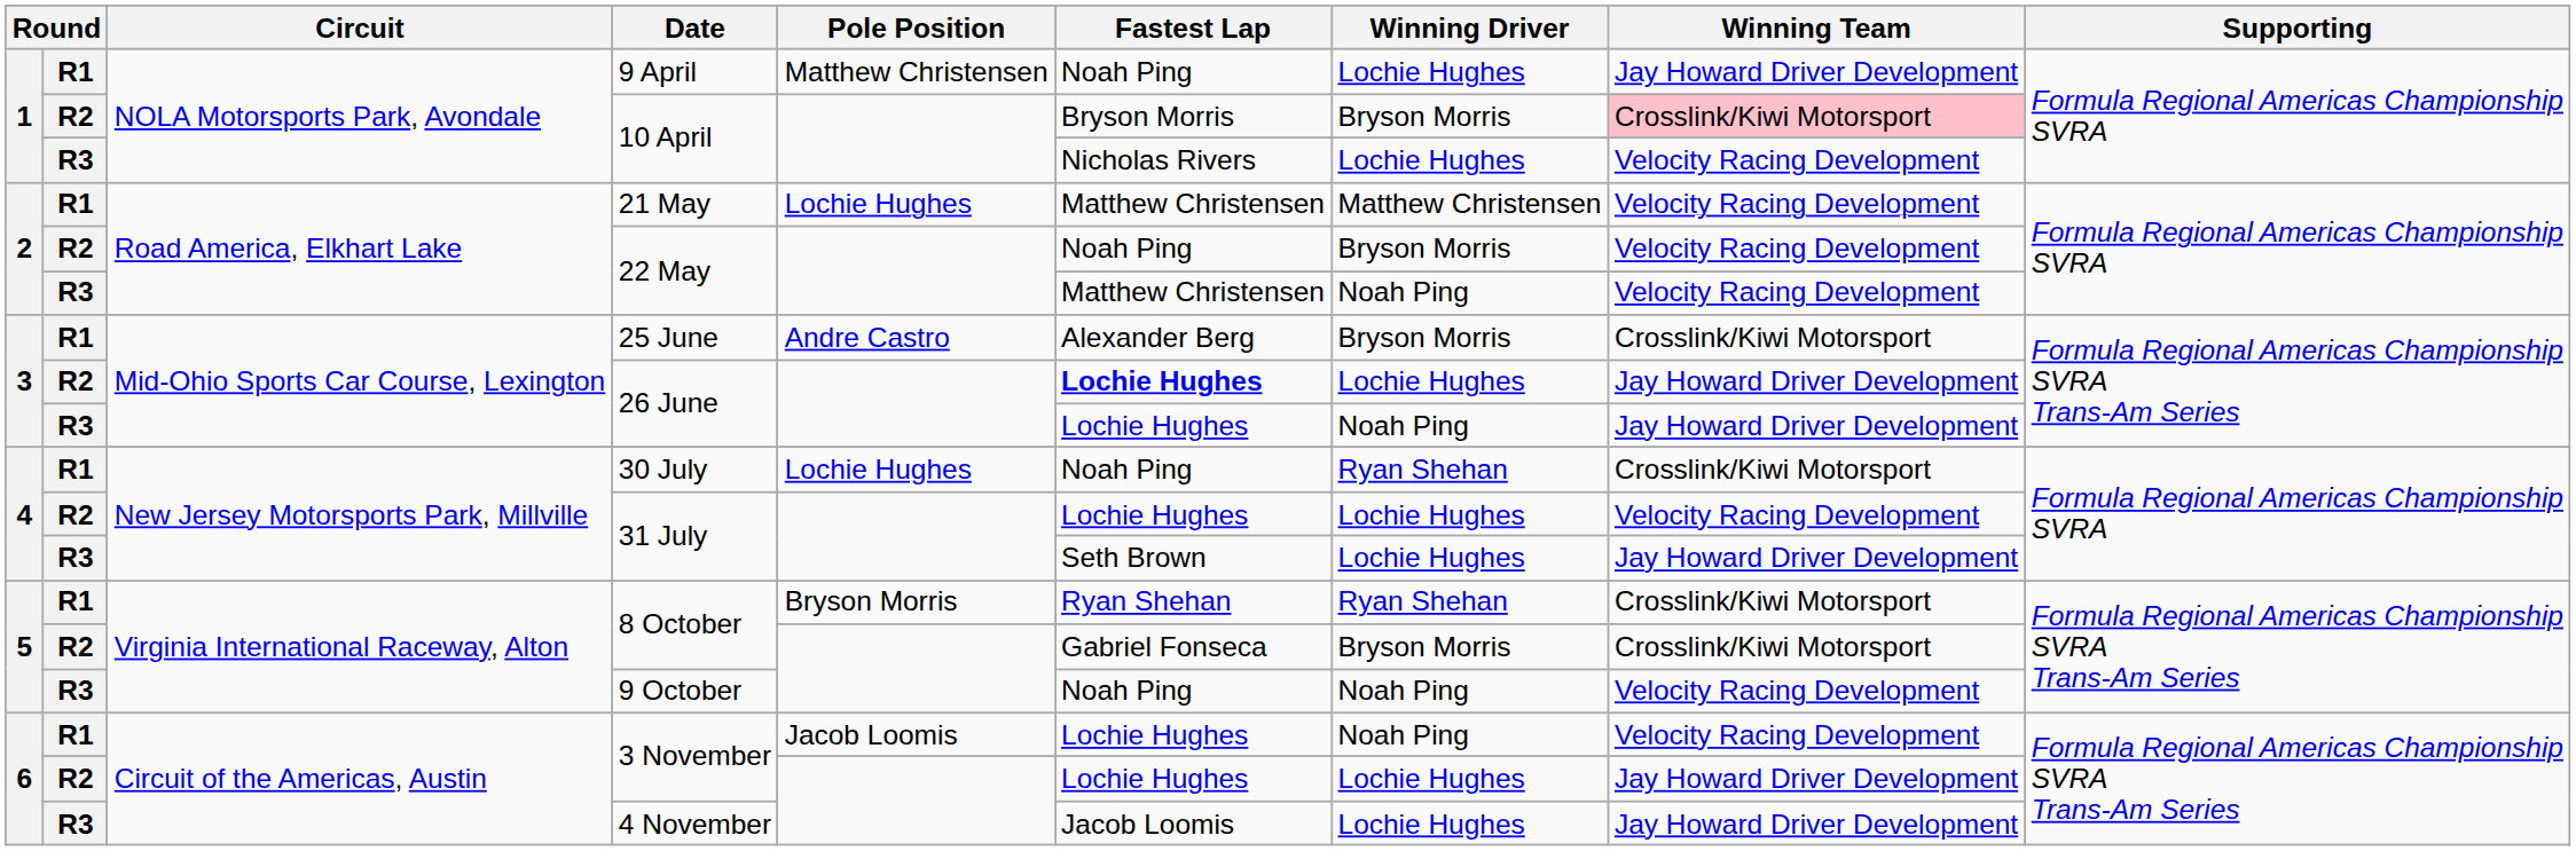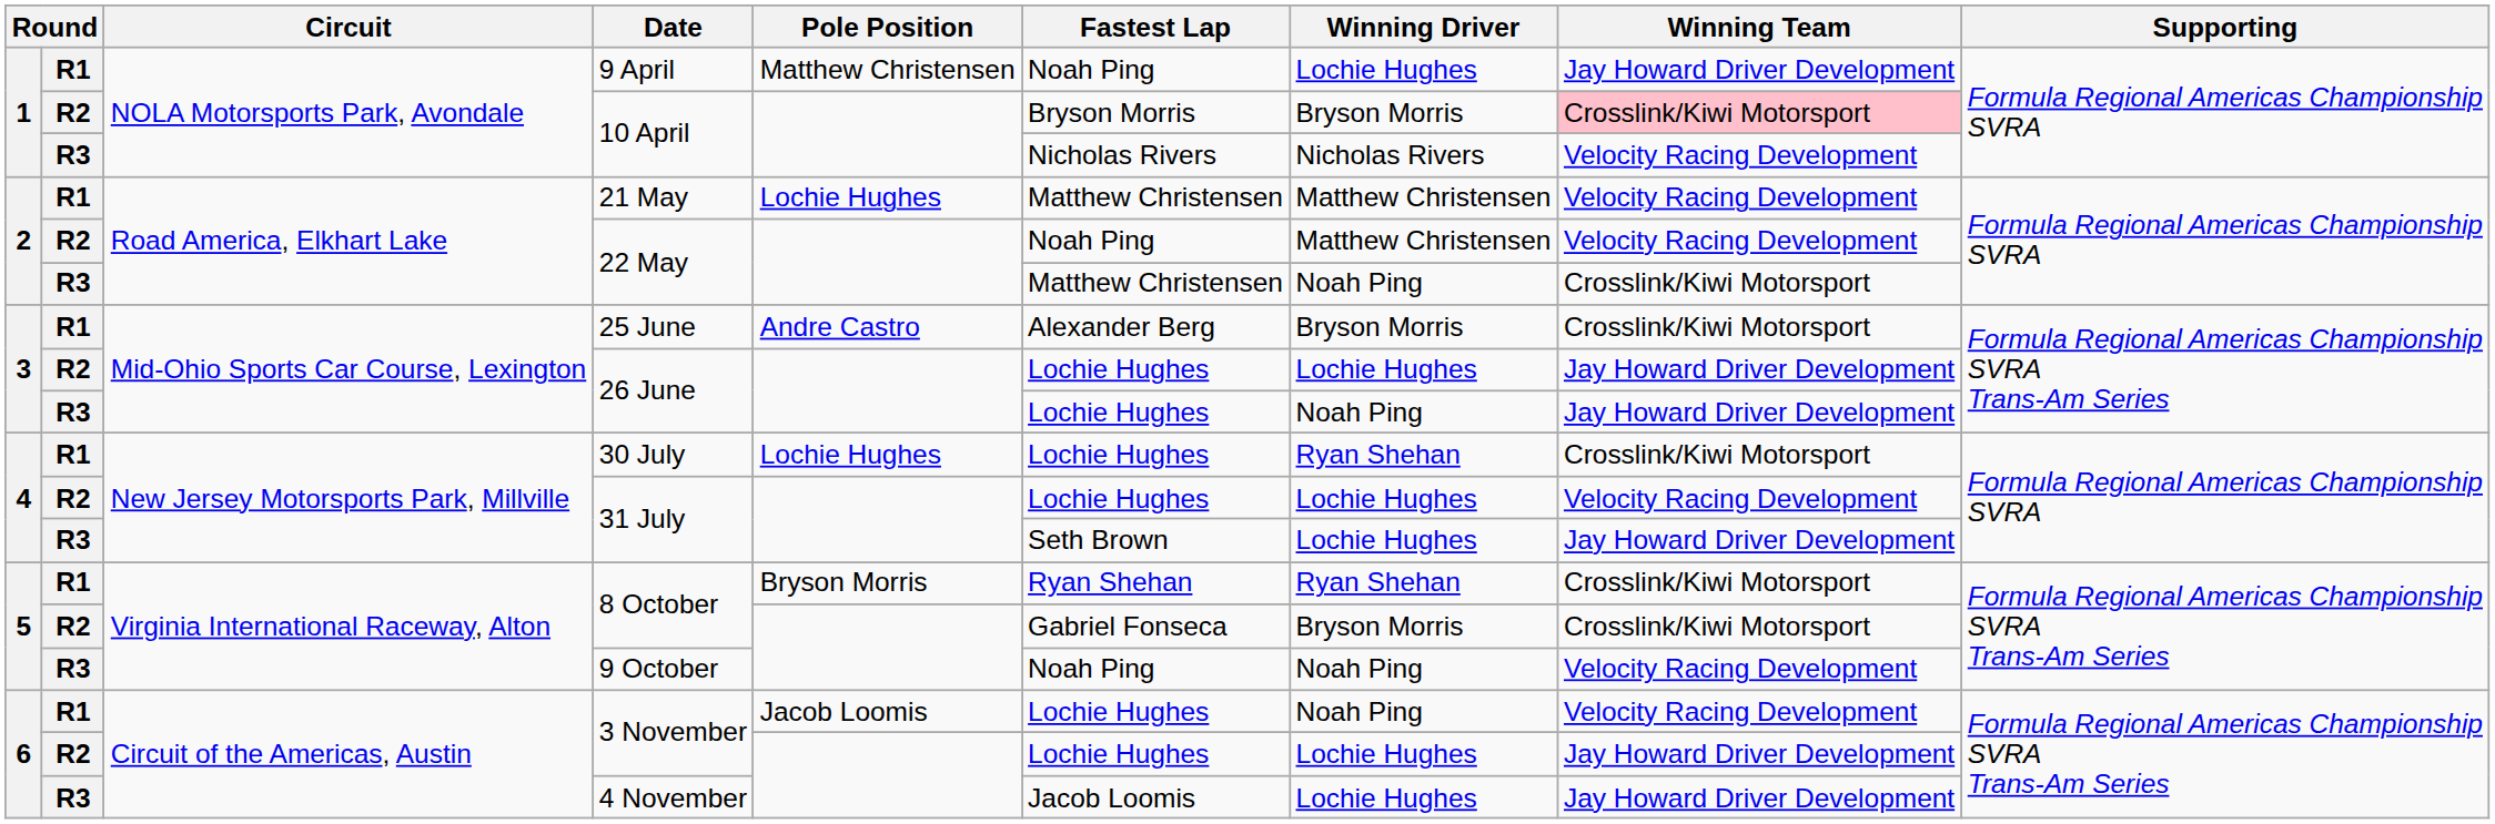 <table class="wikitable" style="font-size:85%;">
 <tr>
 <th colspan=2>Round</th>
 <th>Circuit</th>
 <th>Date</th>
 <th>Pole Position</th>
 <th>Fastest Lap</th>
 <th>Winning Driver</th>
 <th>Winning Team</th>
 <th>Supporting</th>
 </tr>
 <tr>
 <th rowspan=3>1</th>
 <th>R1</th>
 <td rowspan=3><a href='#'>NOLA Motorsports Park</a>, <a href='#'>Avondale</a></td>
 <td>9 April</td>
 <td nowrap> Matthew Christensen</td>
 <td> Noah Ping</td>
 <td> <a href='#'>Lochie Hughes</a></td>
 <td> <a href='#'>Jay Howard Driver Development</a></td>
 <td rowspan=3><em><a href='#'>Formula Regional Americas Championship</a><br>SVRA</em></td>
 </tr>
 <tr>
 <th>R2</th>
 <td rowspan=2>10 April</td>
 <td rowspan=2></td>
 <td> Bryson Morris</td>
 <td> Bryson Morris</td>
 <td style="background: pink;"> Crosslink/Kiwi Motorsport</td>
 </tr>
 <tr>
 <th>R3</th>
 <td> Nicholas Rivers</td>
-<td> <a href='#'>Lochie Hughes</a></td>
+<td> Nicholas Rivers</td>
 <td> <a href='#'>Velocity Racing Development</a></td>
 </tr>
 <tr>
 <th rowspan=3>2</th>
 <th>R1</th>
 <td rowspan=3><a href='#'>Road America</a>, <a href='#'>Elkhart Lake</a></td>
 <td>21 May</td>
 <td> <a href='#'>Lochie Hughes</a></td>
 <td nowrap> Matthew Christensen</td>
 <td nowrap> Matthew Christensen</td>
 <td> <a href='#'>Velocity Racing Development</a></td>
 <td rowspan=3><em><a href='#'>Formula Regional Americas Championship</a><br>SVRA</em></td>
 </tr>
 <tr>
 <th>R2</th>
 <td rowspan=2>22 May</td>
 <td rowspan=2></td>
 <td> Noah Ping</td>
-<td> Bryson Morris</td>
+<td> Matthew Christensen</td>
 <td> <a href='#'>Velocity Racing Development</a></td>
 </tr>
 <tr>
 <th>R3</th>
 <td> Matthew Christensen</td>
 <td> Noah Ping</td>
-<td> <a href='#'>Velocity Racing Development</a></td>
+<td> Crosslink/Kiwi Motorsport</td>
 </tr>
 <tr>
 <th rowspan=3>3</th>
 <th>R1</th>
 <td rowspan=3 nowrap><a href='#'>Mid-Ohio Sports Car Course</a>, <a href='#'>Lexington</a></td>
 <td>25 June</td>
 <td> <a href='#'>Andre Castro</a></td>
 <td> Alexander Berg</td>
 <td> Bryson Morris</td>
 <td> Crosslink/Kiwi Motorsport</td>
 <td rowspan=3><em><a href='#'>Formula Regional Americas Championship</a><br>SVRA<br><a href='#'>Trans-Am Series</a></em></td>
 </tr>
 <tr>
 <th>R2</th>
 <td rowspan=2>26 June</td>
 <td rowspan=2></td>
-<td><strong> <a href='#'>Lochie Hughes</a></strong></td>
+<td> <a href='#'>Lochie Hughes</a></td>
 <td> <a href='#'>Lochie Hughes</a></td>
 <td> <a href='#'>Jay Howard Driver Development</a></td>
 </tr>
 <tr>
 <th>R3</th>
 <td> <a href='#'>Lochie Hughes</a></td>
 <td> Noah Ping</td>
 <td> <a href='#'>Jay Howard Driver Development</a></td>
 </tr>
 <tr>
 <th rowspan=3>4</th>
 <th>R1</th>
 <td rowspan=3><a href='#'>New Jersey Motorsports Park</a>, <a href='#'>Millville</a></td>
 <td>30 July</td>
 <td> <a href='#'>Lochie Hughes</a></td>
-<td> Noah Ping</td>
+<td> <a href='#'>Lochie Hughes</a></td>
 <td> <a href='#'>Ryan Shehan</a></td>
 <td> Crosslink/Kiwi Motorsport</td>
 <td rowspan=3><em><a href='#'>Formula Regional Americas Championship</a><br>SVRA</em></td>
 </tr>
 <tr>
 <th>R2</th>
 <td rowspan=2>31 July</td>
 <td rowspan=2></td>
 <td> <a href='#'>Lochie Hughes</a></td>
 <td> <a href='#'>Lochie Hughes</a></td>
 <td> <a href='#'>Velocity Racing Development</a></td>
 </tr>
 <tr>
 <th>R3</th>
 <td> Seth Brown</td>
 <td> <a href='#'>Lochie Hughes</a></td>
 <td> <a href='#'>Jay Howard Driver Development</a></td>
 </tr>
 <tr>
 <th rowspan=3>5</th>
 <th>R1</th>
 <td rowspan=3 nowrap><a href='#'>Virginia International Raceway</a>, <a href='#'>Alton</a></td>
 <td rowspan=2>8 October</td>
 <td> Bryson Morris</td>
 <td> <a href='#'>Ryan Shehan</a></td>
 <td> <a href='#'>Ryan Shehan</a></td>
 <td> Crosslink/Kiwi Motorsport</td>
 <td rowspan=3><em><a href='#'>Formula Regional Americas Championship</a><br>SVRA<br><a href='#'>Trans-Am Series</a></em></td>
 </tr>
 <tr>
 <th>R2</th>
 <td rowspan=2></td>
 <td> Gabriel Fonseca</td>
 <td> Bryson Morris</td>
 <td> Crosslink/Kiwi Motorsport</td>
 </tr>
 <tr>
 <th>R3</th>
 <td>9 October</td>
 <td> Noah Ping</td>
 <td> Noah Ping</td>
 <td> <a href='#'>Velocity Racing Development</a></td>
 </tr>
 <tr>
 <th rowspan=3>6</th>
 <th>R1</th>
 <td rowspan=3><a href='#'>Circuit of the Americas</a>, <a href='#'>Austin</a></td>
 <td rowspan=2 nowrap>3 November</td>
 <td> Jacob Loomis</td>
 <td> <a href='#'>Lochie Hughes</a></td>
 <td> Noah Ping</td>
 <td> <a href='#'>Velocity Racing Development</a></td>
 <td rowspan=3 nowrap><em><a href='#'>Formula Regional Americas Championship</a><br>SVRA<br><a href='#'>Trans-Am Series</a></em></td>
 </tr>
 <tr>
 <th>R2</th>
 <td rowspan=2></td>
 <td> <a href='#'>Lochie Hughes</a></td>
 <td> <a href='#'>Lochie Hughes</a></td>
 <td> <a href='#'>Jay Howard Driver Development</a></td>
 </tr>
 <tr>
 <th>R3</th>
 <td>4 November</td>
 <td> Jacob Loomis</td>
 <td> <a href='#'>Lochie Hughes</a></td>
 <td nowrap> <a href='#'>Jay Howard Driver Development</a></td>
 </tr>
 </table>
